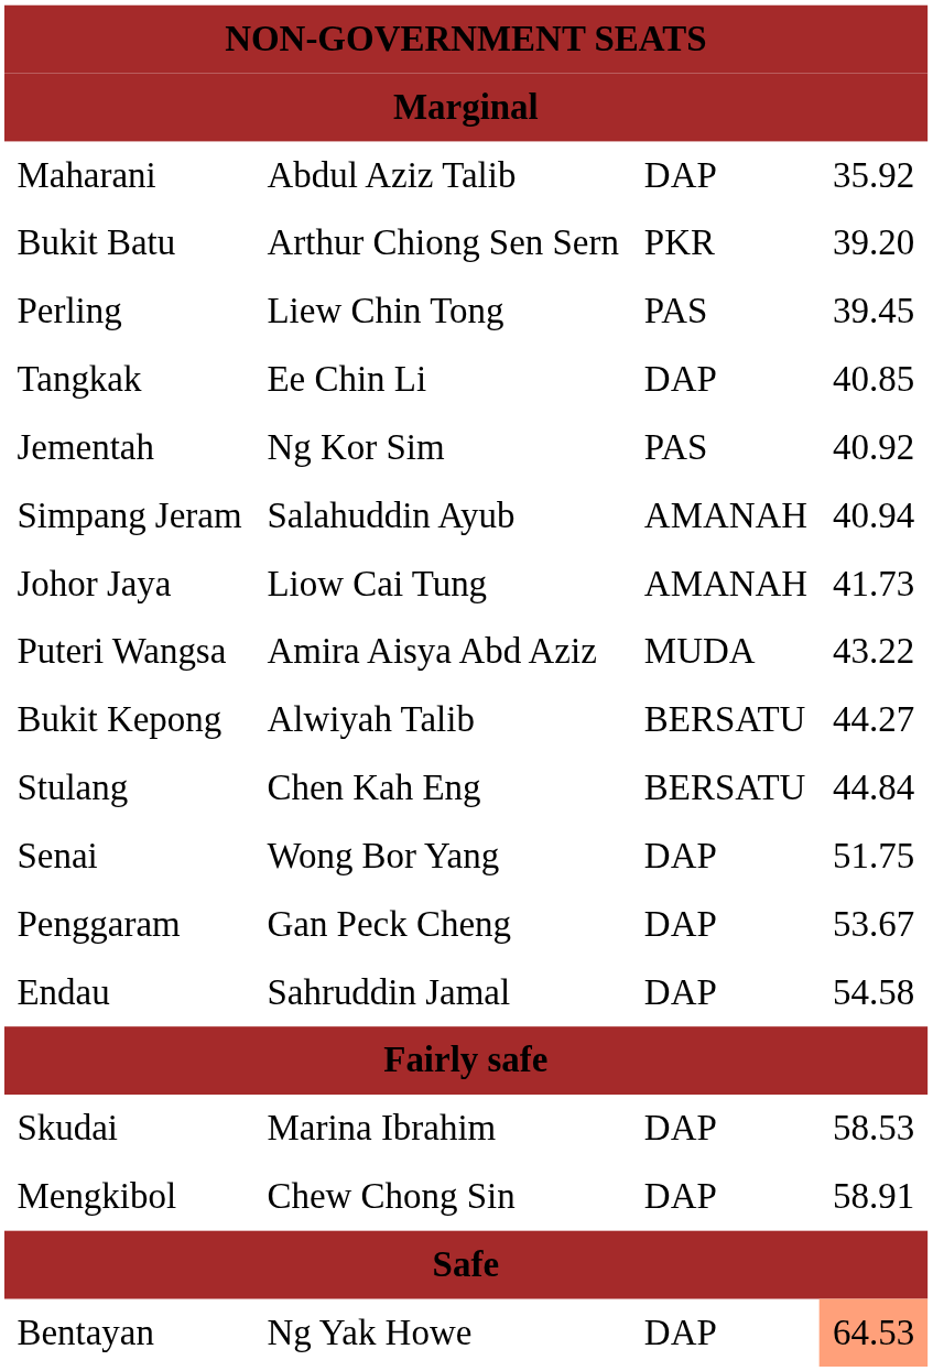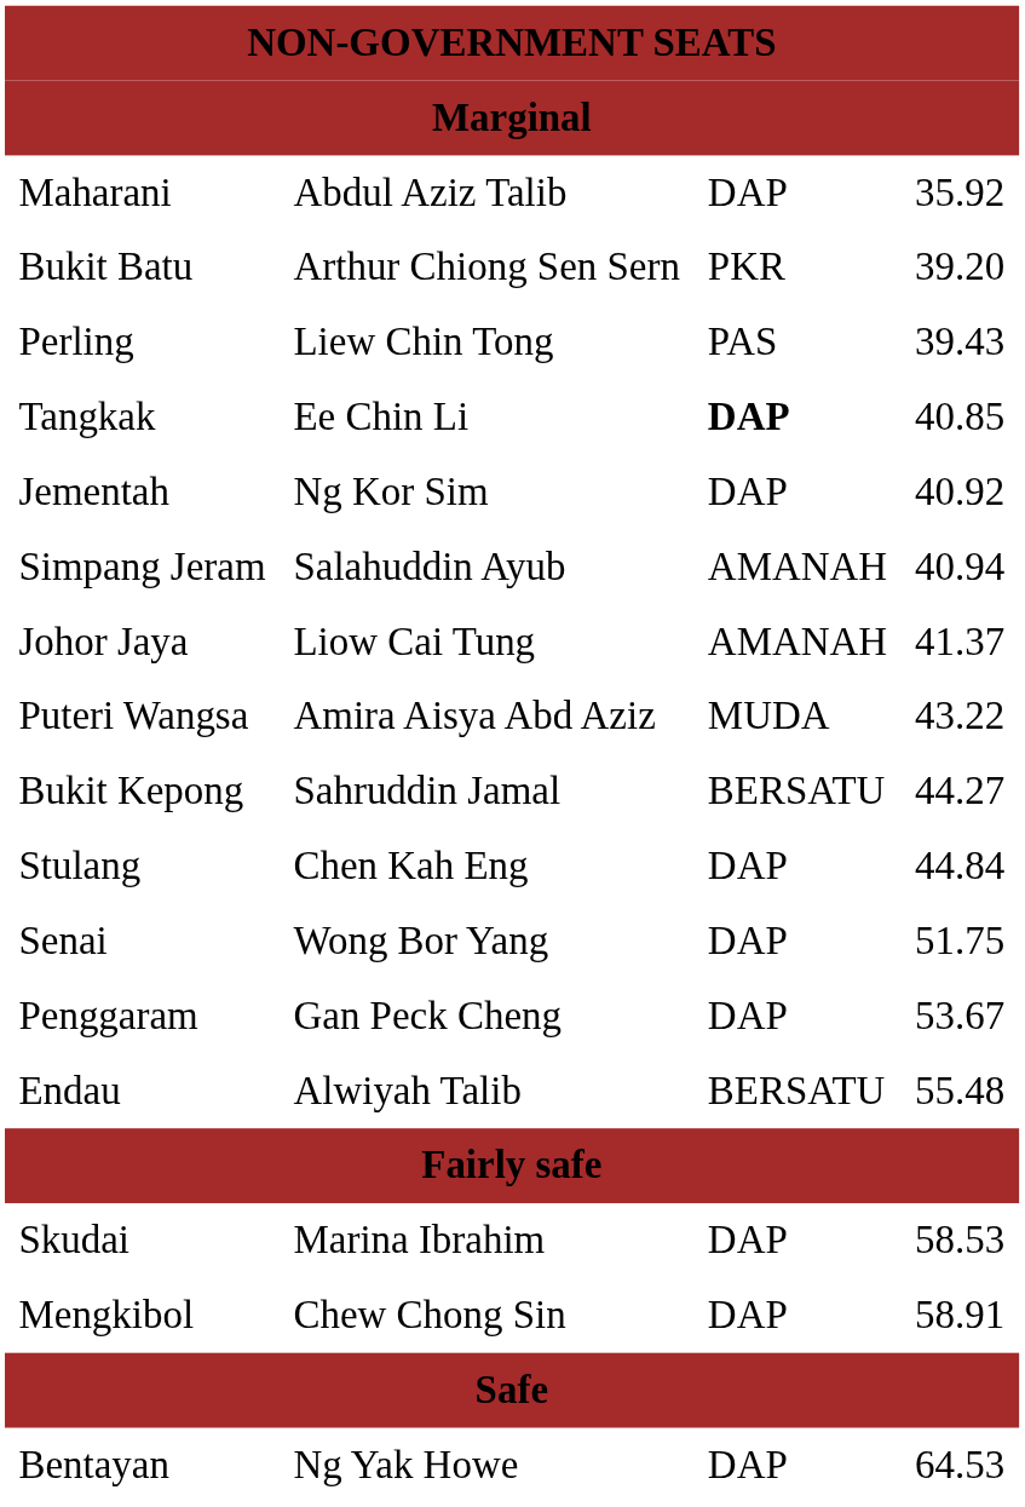 <table class="toccolours" cellpadding="5" cellspacing="0" style="float:left; margin-right:.5em; margin-top:.4em; font-size:90%;">
 <tr>
 <td colspan="4"  style="text-align:center; background:brown;"><span><strong>NON-GOVERNMENT SEATS</strong></span></td>
 </tr>
 <tr>
 <td colspan="4"  style="text-align:center; background:brown;"><span><strong>Marginal</strong></span></td>
 </tr>
 <tr>
 <td>Maharani</td>
 <td>Abdul Aziz Talib</td>
 <td>DAP</td>
 <td style="text-align:center;">35.92</td>
 </tr>
 <tr>
 <td>Bukit Batu</td>
 <td>Arthur Chiong Sen Sern</td>
 <td>PKR</td>
 <td style="text-align:center;">39.20</td>
 </tr>
 <tr>
 <td>Perling</td>
 <td>Liew Chin Tong</td>
 <td>PAS</td>
-<td style="text-align:center;">39.45</td>
+<td style="text-align:center;">39.43</td>
 </tr>
 <tr>
 <td>Tangkak</td>
 <td>Ee Chin Li</td>
-<td>DAP</td>
+<td><strong>DAP</strong></td>
 <td style="text-align:center;">40.85</td>
 </tr>
 <tr>
 <td>Jementah</td>
 <td>Ng Kor Sim</td>
-<td>PAS</td>
+<td>DAP</td>
 <td style="text-align:center;">40.92</td>
 </tr>
 <tr>
 <td>Simpang Jeram</td>
 <td>Salahuddin Ayub</td>
 <td>AMANAH</td>
 <td style="text-align:center;">40.94</td>
 </tr>
 <tr>
 <td>Johor Jaya</td>
 <td>Liow Cai Tung</td>
 <td>AMANAH</td>
-<td style="text-align:center;">41.73</td>
+<td style="text-align:center;">41.37</td>
 </tr>
 <tr>
 <td>Puteri Wangsa</td>
 <td>Amira Aisya Abd Aziz</td>
 <td>MUDA</td>
 <td style="text-align:center;">43.22</td>
 </tr>
 <tr>
 <td>Bukit Kepong</td>
-<td>Alwiyah Talib</td>
+<td>Sahruddin Jamal</td>
 <td>BERSATU</td>
 <td style="text-align:center;">44.27</td>
 </tr>
 <tr>
 <td>Stulang</td>
 <td>Chen Kah Eng</td>
-<td>BERSATU</td>
+<td>DAP</td>
 <td style="text-align:center;">44.84</td>
 </tr>
 <tr>
 <td>Senai</td>
 <td>Wong Bor Yang</td>
 <td>DAP</td>
 <td style="text-align:center;">51.75</td>
 </tr>
 <tr>
 <td>Penggaram</td>
 <td>Gan Peck Cheng</td>
 <td>DAP</td>
 <td style="text-align:center;">53.67</td>
 </tr>
 <tr>
 <td>Endau</td>
-<td>Sahruddin Jamal</td>
-<td>DAP</td>
-<td style="text-align:center;">54.58</td>
+<td>Alwiyah Talib</td>
+<td>BERSATU</td>
+<td style="text-align:center;">55.48</td>
 </tr>
 <tr>
 <td colspan="4"  style="text-align:center; background:brown;"><span><strong>Fairly safe</strong></span></td>
 </tr>
 <tr>
 <td>Skudai</td>
 <td>Marina Ibrahim</td>
 <td>DAP</td>
 <td style="text-align:center;">58.53</td>
 </tr>
 <tr>
 <td>Mengkibol</td>
 <td>Chew Chong Sin</td>
 <td>DAP</td>
 <td style="text-align:center;">58.91</td>
 </tr>
 <tr>
 <td colspan="4"  style="text-align:center; background:brown;"><span><strong>Safe</strong></span></td>
 </tr>
 <tr>
 <td>Bentayan</td>
 <td>Ng Yak Howe</td>
 <td>DAP</td>
-<td style="background: lightsalmon; text-align:center;">64.53</td>
+<td style="text-align:center;">64.53</td>
 </tr>
 <tr>
 </tr>
 </table>
